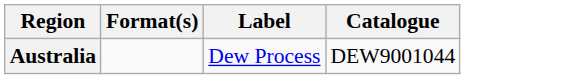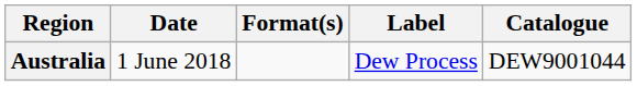 <table class="wikitable plainrowheaders">
 <tr>
 <th scope="col">Region</th>
+<th scope="col">Date</th>
 <th scope="col">Format(s)</th>
 <th scope="col">Label</th>
 <th scope="col">Catalogue</th>
 </tr>
 <tr>
 <th scope="row">Australia</th>
+<td>1 June 2018</td>
 <td></td>
 <td><a href='#'>Dew Process</a></td>
 <td>DEW9001044</td>
 </tr>
 </table>
